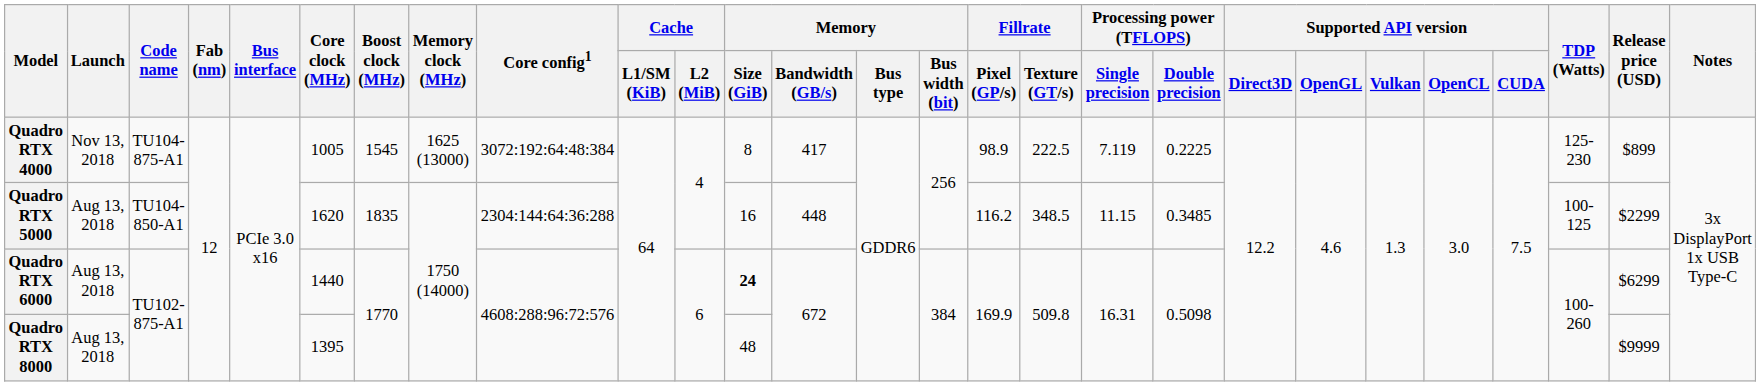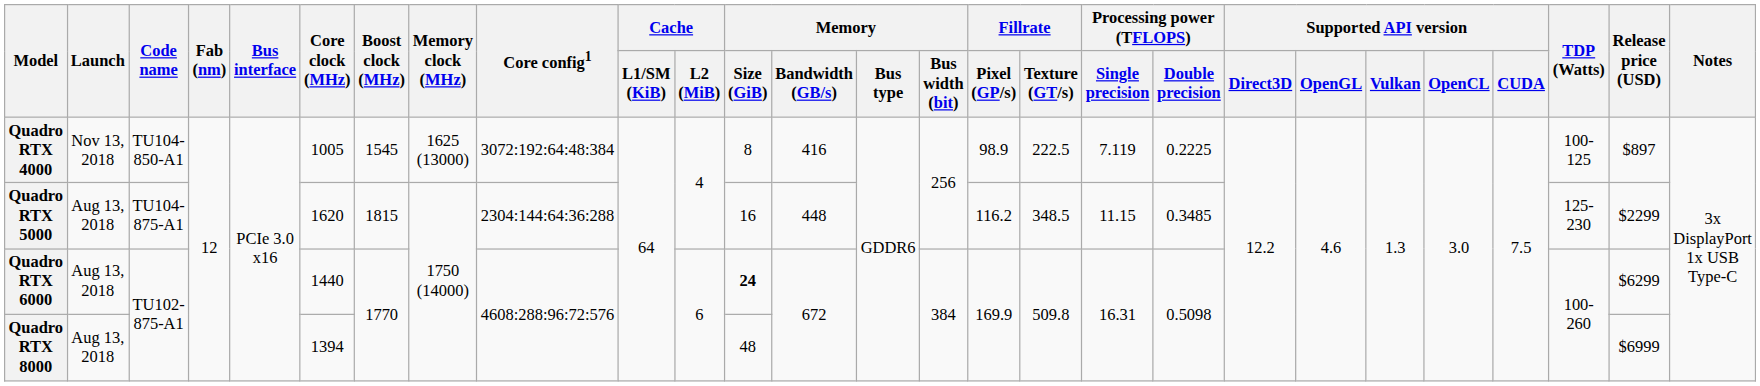 <table class="mw-datatable wikitable sortable sort-under" style="font-size:85%; text-align:center;">
 <tr>
 <th rowspan="2">Model</th>
 <th rowspan="2">Launch</th>
 <th rowspan="2"><a href='#'>Code name</a></th>
 <th rowspan="2">Fab<br>(<a href='#'>nm</a>)</th>
 <th rowspan="2"><a href='#'>Bus</a> <a href='#'>interface</a></th>
 <th rowspan="2">Core clock<br>(<a href='#'>MHz</a>)</th>
 <th rowspan="2">Boost clock<br>(<a href='#'>MHz</a>)</th>
 <th rowspan="2">Memory clock<br>(<a href='#'>MHz</a>)</th>
 <th rowspan="2">Core config<sup>1</sup></th>
 <th colspan="2"><a href='#'>Cache</a></th>
 <th colspan="4">Memory</th>
 <th colspan="2"><a href='#'>Fillrate</a></th>
 <th colspan="2">Processing power (T<a href='#'>FLOPS</a>)</th>
 <th colspan="5">Supported <a href='#'>API</a> version</th>
 <th rowspan="2"><a href='#'>TDP</a><br>(Watts)</th>
 <th rowspan="2">Release price (USD)</th>
 <th rowspan="2">Notes</th>
 </tr>
 <tr>
 <th>L1/SM (<a href='#'>KiB</a>)</th>
 <th>L2<br>(<a href='#'>MiB</a>)</th>
 <th>Size<br>(<a href='#'>GiB</a>)</th>
 <th>Bandwidth<br>(<a href='#'>GB/s</a>)</th>
 <th>Bus type</th>
 <th>Bus width<br>(<a href='#'>bit</a>)</th>
 <th>Pixel<br>(<a href='#'>GP</a>/s)</th>
 <th>Texture<br>(<a href='#'>GT</a>/s)</th>
 <th><a href='#'>Single precision</a></th>
 <th><a href='#'>Double precision</a></th>
 <th><a href='#'>Direct3D</a></th>
 <th><a href='#'>OpenGL</a></th>
 <th><a href='#'>Vulkan</a></th>
 <th><a href='#'>OpenCL</a></th>
 <th><a href='#'>CUDA</a></th>
 </tr>
 <tr>
 <th>Quadro RTX 4000</th>
 <td>Nov 13, 2018</td>
-<td>TU104-875-A1</td>
+<td>TU104-850-A1</td>
 <td rowspan="4">12</td>
 <td rowspan="4">PCIe 3.0 x16</td>
 <td>1005</td>
 <td>1545</td>
 <td>1625<br>(13000)</td>
 <td>3072:192:64:48:384</td>
 <td rowspan="4">64</td>
 <td rowspan="2">4</td>
 <td>8</td>
-<td>417</td>
+<td>416</td>
 <td rowspan="4">GDDR6</td>
 <td rowspan="2">256</td>
 <td>98.9</td>
 <td>222.5</td>
 <td>7.119</td>
 <td>0.2225</td>
 <td rowspan="4">12.2</td>
 <td rowspan="4">4.6</td>
 <td rowspan="4">1.3</td>
 <td rowspan="4">3.0</td>
 <td rowspan="4">7.5</td>
-<td>125-230</td>
-<td>$899</td>
+<td>100-125</td>
+<td>$897</td>
 <td rowspan="4">3x DisplayPort<br>1x USB Type-C</td>
 </tr>
 <tr>
 <th>Quadro RTX 5000</th>
 <td>Aug 13, 2018</td>
-<td>TU104-850-A1</td>
+<td>TU104-875-A1</td>
 <td>1620</td>
-<td>1835</td>
+<td>1815</td>
 <td rowspan="3">1750<br>(14000)</td>
 <td>2304:144:64:36:288</td>
 <td>16</td>
 <td>448</td>
 <td>116.2</td>
 <td>348.5</td>
 <td>11.15</td>
 <td>0.3485</td>
-<td>100-125</td>
+<td>125-230</td>
 <td>$2299</td>
 </tr>
 <tr>
 <th>Quadro RTX 6000</th>
 <td>Aug 13, 2018</td>
 <td rowspan="2">TU102-875-A1</td>
 <td>1440</td>
 <td rowspan="2">1770</td>
 <td rowspan="2">4608:288:96:72:576</td>
 <td rowspan="2">6</td>
 <td><strong>24</strong></td>
 <td rowspan="2">672</td>
 <td rowspan="2">384</td>
 <td rowspan="2">169.9</td>
 <td rowspan="2">509.8</td>
 <td rowspan="2">16.31</td>
 <td rowspan="2">0.5098</td>
 <td rowspan="2">100-260</td>
 <td>$6299</td>
 </tr>
 <tr>
 <th>Quadro RTX 8000</th>
 <td>Aug 13, 2018</td>
-<td>1395</td>
+<td>1394</td>
 <td>48</td>
-<td>$9999</td>
+<td>$6999</td>
 </tr>
 </table>
